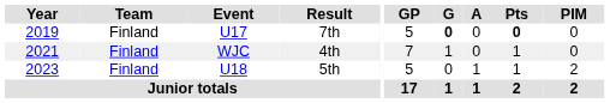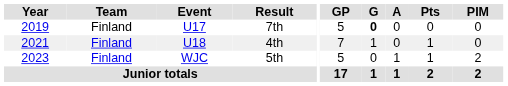 <table border="0" cellpadding="1" cellspacing="0" ID="Table3" style="text-align:center; width:40em">
 <tr bgcolor="#e0e0e0">
 <th>Year</th>
 <th>Team</th>
 <th>Event</th>
 <th>Result</th>
 <th rowspan="102" bgcolor="#ffffff"></th>
 <th>GP</th>
 <th>G</th>
 <th>A</th>
 <th>Pts</th>
 <th>PIM</th>
 </tr>
 <tr>
 <td><a href='#'>2019</a></td>
 <td>Finland</td>
 <td><a href='#'>U17</a></td>
 <td>7th</td>
 <td>5</td>
 <td><strong>0</strong></td>
 <td>0</td>
-<td><strong>0</strong></td>
+<td>0</td>
 <td>0</td>
 </tr>
 <tr bgcolor="#f0f0f0">
 <td><a href='#'>2021</a></td>
 <td><a href='#'>Finland</a></td>
-<td><a href='#'>WJC</a></td>
+<td><a href='#'>U18</a></td>
 <td>4th</td>
 <td>7</td>
 <td>1</td>
 <td>0</td>
 <td>1</td>
 <td>0</td>
 </tr>
 <tr>
 <td><a href='#'>2023</a></td>
 <td><a href='#'>Finland</a></td>
-<td><a href='#'>U18</a></td>
+<td><a href='#'>WJC</a></td>
 <td>5th</td>
 <td>5</td>
 <td>0</td>
 <td>1</td>
 <td>1</td>
 <td>2</td>
 </tr>
 <tr bgcolor="#e0e0e0">
 <th colspan="4">Junior totals</th>
 <th>17</th>
 <th>1</th>
 <th>1</th>
 <th>2</th>
 <th>2</th>
 </tr>
 </table>
